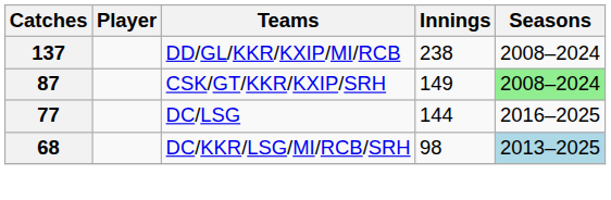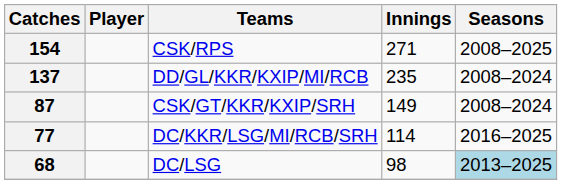 <table class="wikitable">
 <tr>
 <th>Catches</th>
 <th>Player</th>
 <th>Teams</th>
 <th>Innings</th>
 <th>Seasons</th>
 </tr>
 <tr>
+<th>154</th>
+<td></td>
+<td><a href='#'>CSK</a>/<a href='#'>RPS</a></td>
+<td>271</td>
+<td>2008–2025</td>
+</tr>
+<tr>
 <th>137</th>
 <td></td>
 <td><a href='#'>DD</a>/<a href='#'>GL</a>/<a href='#'>KKR</a>/<a href='#'>KXIP</a>/<a href='#'>MI</a>/<a href='#'>RCB</a></td>
-<td>238</td>
+<td>235</td>
 <td>2008–2024</td>
 </tr>
 <tr>
 <th>87</th>
 <td></td>
 <td><a href='#'>CSK</a>/<a href='#'>GT</a>/<a href='#'>KKR</a>/<a href='#'>KXIP</a>/<a href='#'>SRH</a></td>
 <td>149</td>
-<td style="background: lightgreen;">2008–2024</td>
+<td>2008–2024</td>
 </tr>
 <tr>
 <th>77</th>
 <td></td>
-<td><a href='#'>DC</a>/<a href='#'>LSG</a></td>
-<td>144</td>
+<td><a href='#'>DC</a>/<a href='#'>KKR</a>/<a href='#'>LSG</a>/<a href='#'>MI</a>/<a href='#'>RCB</a>/<a href='#'>SRH</a></td>
+<td>114</td>
 <td>2016–2025</td>
 </tr>
 <tr>
 <th>68</th>
 <td></td>
-<td><a href='#'>DC</a>/<a href='#'>KKR</a>/<a href='#'>LSG</a>/<a href='#'>MI</a>/<a href='#'>RCB</a>/<a href='#'>SRH</a></td>
+<td><a href='#'>DC</a>/<a href='#'>LSG</a></td>
 <td>98</td>
 <td style="background: lightblue;">2013–2025</td>
 </tr>
 <tr>
 </tr>
 </table>
